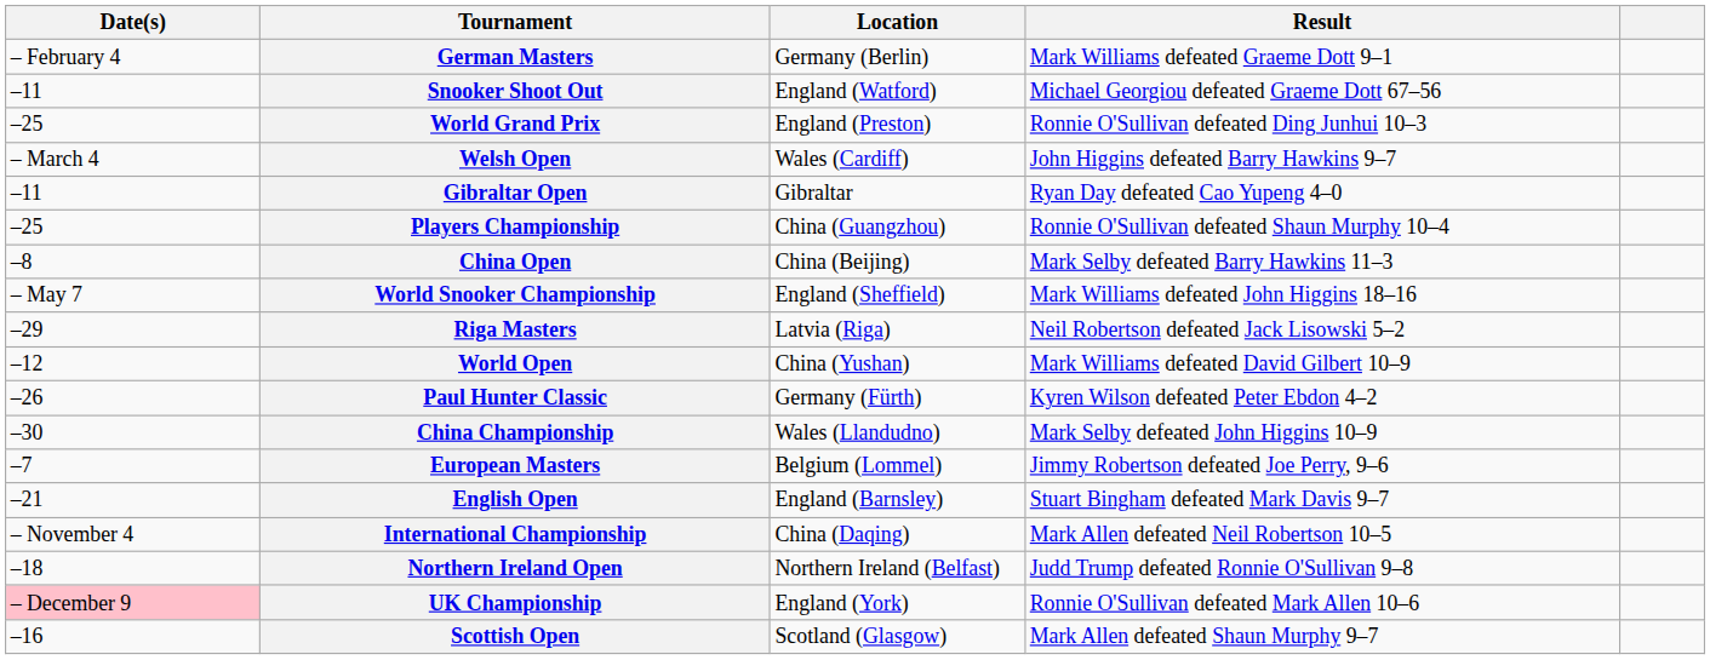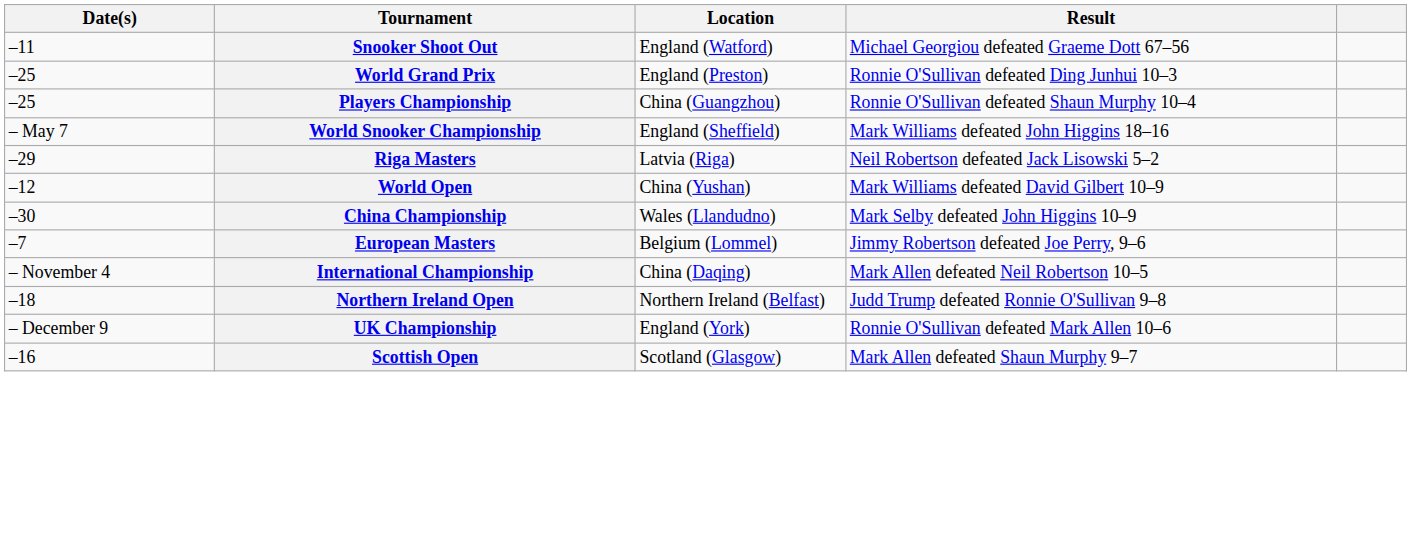 <table class="sortable wikitable plainrowheaders" style="width:100%; margin:1em auto 1em auto;">
 <tr>
 <th scope="col" style="width: 15%;">Date(s)</th>
 <th scope="col" style="width: 30%;">Tournament</th>
 <th scope="col" style="width: 15%;">Location</th>
 <th scope="col" class="unsortable" style="width: 35%;">Result</th>
 <th scope="col" class="unsortable" style="width: 5%;"></th>
-</tr>
-<tr>
-<td> – February 4</td>
-<th scope="row"><a href='#'>German Masters</a></th>
-<td>Germany (Berlin)</td>
-<td><a href='#'>Mark Williams</a> defeated <a href='#'>Graeme Dott</a> 9–1</td>
-<td style="text-align:center;"></td>
 </tr>
 <tr>
 <td>–11</td>
 <th scope="row"><a href='#'>Snooker Shoot Out</a></th>
 <td>England (<a href='#'>Watford</a>)</td>
 <td><a href='#'>Michael Georgiou</a> defeated <a href='#'>Graeme Dott</a> 67–56</td>
 <td style="text-align:center;"></td>
 </tr>
 <tr>
 <td>–25</td>
 <th scope="row"><a href='#'>World Grand Prix</a></th>
 <td>England (<a href='#'>Preston</a>)</td>
 <td><a href='#'>Ronnie O'Sullivan</a> defeated <a href='#'>Ding Junhui</a> 10–3</td>
 <td style="text-align:center;"></td>
 </tr>
 <tr>
-<td> – March 4</td>
-<th scope="row"><a href='#'>Welsh Open</a></th>
-<td>Wales (<a href='#'>Cardiff</a>)</td>
-<td><a href='#'>John Higgins</a> defeated <a href='#'>Barry Hawkins</a> 9–7</td>
-<td style="text-align:center;"></td>
-</tr>
-<tr>
-<td>–11</td>
-<th scope="row"><a href='#'>Gibraltar Open</a></th>
-<td>Gibraltar</td>
-<td><a href='#'>Ryan Day</a> defeated <a href='#'>Cao Yupeng</a> 4–0</td>
-<td style="text-align:center;"></td>
-</tr>
-<tr>
 <td>–25</td>
 <th scope="row"><a href='#'>Players Championship</a></th>
 <td>China (<a href='#'>Guangzhou</a>)</td>
 <td><a href='#'>Ronnie O'Sullivan</a> defeated <a href='#'>Shaun Murphy</a> 10–4</td>
-<td style="text-align:center;"></td>
-</tr>
-<tr>
-<td>–8</td>
-<th scope="row"><a href='#'>China Open</a></th>
-<td>China (Beijing)</td>
-<td><a href='#'>Mark Selby</a> defeated <a href='#'>Barry Hawkins</a> 11–3</td>
 <td style="text-align:center;"></td>
 </tr>
 <tr>
 <td> – May 7</td>
 <th scope="row"><a href='#'>World Snooker Championship</a></th>
 <td>England (<a href='#'>Sheffield</a>)</td>
 <td><a href='#'>Mark Williams</a> defeated <a href='#'>John Higgins</a> 18–16</td>
 <td style="text-align:center;"></td>
 </tr>
 <tr>
 <td>–29</td>
 <th scope="row"><a href='#'>Riga Masters</a></th>
 <td>Latvia (<a href='#'>Riga</a>)</td>
 <td><a href='#'>Neil Robertson</a> defeated <a href='#'>Jack Lisowski</a> 5–2</td>
 <td style="text-align:center;"></td>
 </tr>
 <tr>
 <td>–12</td>
 <th scope="row"><a href='#'>World Open</a></th>
 <td>China (<a href='#'>Yushan</a>)</td>
 <td><a href='#'>Mark Williams</a> defeated <a href='#'>David Gilbert</a> 10–9</td>
 <td style="text-align:center;"></td>
 </tr>
 <tr>
-<td>–26</td>
-<th scope="row"><a href='#'>Paul Hunter Classic</a></th>
-<td>Germany (<a href='#'>Fürth</a>)</td>
-<td><a href='#'>Kyren Wilson</a> defeated <a href='#'>Peter Ebdon</a> 4–2</td>
-<td style="text-align:center;"></td>
-</tr>
-<tr>
 <td>–30</td>
 <th scope="row"><a href='#'>China Championship</a></th>
 <td>Wales (<a href='#'>Llandudno</a>)</td>
 <td><a href='#'>Mark Selby</a> defeated <a href='#'>John Higgins</a> 10–9</td>
 <td style="text-align:center;"></td>
 </tr>
 <tr>
 <td>–7</td>
 <th scope="row"><a href='#'>European Masters</a></th>
 <td>Belgium (<a href='#'>Lommel</a>)</td>
 <td><a href='#'>Jimmy Robertson</a> defeated <a href='#'>Joe Perry</a>, 9–6</td>
-<td style="text-align:center;"></td>
-</tr>
-<tr>
-<td>–21</td>
-<th scope="row"><a href='#'>English Open</a></th>
-<td>England (<a href='#'>Barnsley</a>)</td>
-<td><a href='#'>Stuart Bingham</a> defeated <a href='#'>Mark Davis</a> 9–7</td>
 <td style="text-align:center;"></td>
 </tr>
 <tr>
 <td> – November 4</td>
 <th scope="row"><a href='#'>International Championship</a></th>
 <td>China (<a href='#'>Daqing</a>)</td>
 <td><a href='#'>Mark Allen</a> defeated <a href='#'>Neil Robertson</a> 10–5</td>
 <td style="text-align:center;"></td>
 </tr>
 <tr>
 <td>–18</td>
 <th scope="row"><a href='#'>Northern Ireland Open</a></th>
 <td>Northern Ireland (<a href='#'>Belfast</a>)</td>
 <td><a href='#'>Judd Trump</a> defeated <a href='#'>Ronnie O'Sullivan</a> 9–8</td>
 <td style="text-align:center;"></td>
 </tr>
 <tr>
-<td style="background: pink;"> – December 9</td>
+<td> – December 9</td>
 <th scope="row"><a href='#'>UK Championship</a></th>
 <td>England (<a href='#'>York</a>)</td>
 <td><a href='#'>Ronnie O'Sullivan</a> defeated <a href='#'>Mark Allen</a> 10–6</td>
 <td style="text-align:center;"></td>
 </tr>
 <tr>
 <td>–16</td>
 <th scope="row"><a href='#'>Scottish Open</a></th>
 <td>Scotland (<a href='#'>Glasgow</a>)</td>
 <td><a href='#'>Mark Allen</a> defeated <a href='#'>Shaun Murphy</a> 9–7</td>
 <td style="text-align:center;"></td>
 </tr>
 </table>
